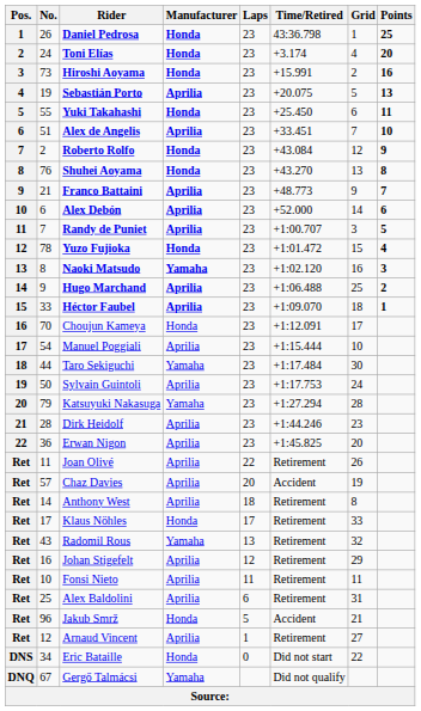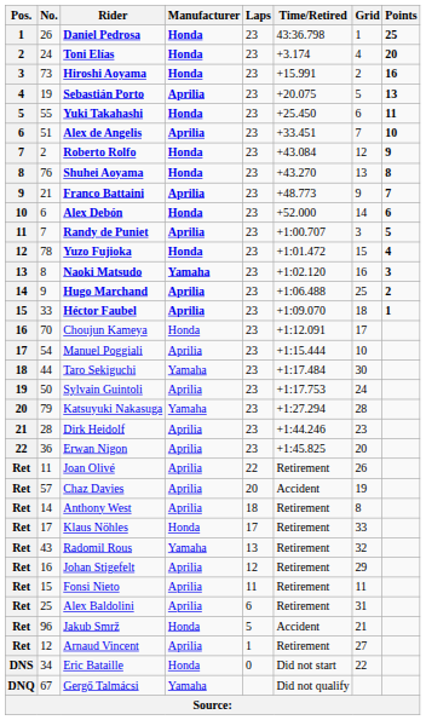 <table class="wikitable" style="font-size: 95%;">
 <tr>
 <th>Pos.</th>
 <th>No.</th>
 <th>Rider</th>
 <th>Manufacturer</th>
 <th>Laps</th>
 <th>Time/Retired</th>
 <th>Grid</th>
 <th>Points</th>
 </tr>
 <tr>
 <th>1</th>
 <td>26</td>
 <td> <strong><a href='#'>Daniel Pedrosa</a></strong></td>
 <td><strong><a href='#'>Honda</a></strong></td>
 <td>23</td>
 <td>43:36.798</td>
 <td>1</td>
 <td><strong>25</strong></td>
 </tr>
 <tr>
 <th>2</th>
 <td>24</td>
 <td> <strong><a href='#'>Toni Elías</a></strong></td>
 <td><strong><a href='#'>Honda</a></strong></td>
 <td>23</td>
 <td>+3.174</td>
 <td>4</td>
 <td><strong>20</strong></td>
 </tr>
 <tr>
 <th>3</th>
 <td>73</td>
 <td> <strong><a href='#'>Hiroshi Aoyama</a></strong></td>
 <td><strong><a href='#'>Honda</a></strong></td>
 <td>23</td>
 <td>+15.991</td>
 <td>2</td>
 <td><strong>16</strong></td>
 </tr>
 <tr>
 <th>4</th>
 <td>19</td>
 <td> <strong><a href='#'>Sebastián Porto</a></strong></td>
 <td><strong><a href='#'>Aprilia</a></strong></td>
 <td>23</td>
 <td>+20.075</td>
 <td>5</td>
 <td><strong>13</strong></td>
 </tr>
 <tr>
 <th>5</th>
 <td>55</td>
 <td> <strong><a href='#'>Yuki Takahashi</a></strong></td>
 <td><strong><a href='#'>Honda</a></strong></td>
 <td>23</td>
 <td>+25.450</td>
 <td>6</td>
 <td><strong>11</strong></td>
 </tr>
 <tr>
 <th>6</th>
 <td>51</td>
 <td> <strong><a href='#'>Alex de Angelis</a></strong></td>
 <td><strong><a href='#'>Aprilia</a></strong></td>
 <td>23</td>
 <td>+33.451</td>
 <td>7</td>
 <td><strong>10</strong></td>
 </tr>
 <tr>
 <th>7</th>
 <td>2</td>
 <td> <strong><a href='#'>Roberto Rolfo</a></strong></td>
 <td><strong><a href='#'>Honda</a></strong></td>
 <td>23</td>
 <td>+43.084</td>
 <td>12</td>
 <td><strong>9</strong></td>
 </tr>
 <tr>
 <th>8</th>
 <td>76</td>
 <td> <strong><a href='#'>Shuhei Aoyama</a></strong></td>
 <td><strong><a href='#'>Honda</a></strong></td>
 <td>23</td>
 <td>+43.270</td>
 <td>13</td>
 <td><strong>8</strong></td>
 </tr>
 <tr>
 <th>9</th>
 <td>21</td>
 <td> <strong><a href='#'>Franco Battaini</a></strong></td>
 <td><strong><a href='#'>Aprilia</a></strong></td>
 <td>23</td>
 <td>+48.773</td>
 <td>9</td>
 <td><strong>7</strong></td>
 </tr>
 <tr>
 <th>10</th>
 <td>6</td>
 <td> <strong><a href='#'>Alex Debón</a></strong></td>
-<td><strong><a href='#'>Aprilia</a></strong></td>
+<td><strong><a href='#'>Honda</a></strong></td>
 <td>23</td>
 <td>+52.000</td>
 <td>14</td>
 <td><strong>6</strong></td>
 </tr>
 <tr>
 <th>11</th>
 <td>7</td>
 <td> <strong><a href='#'>Randy de Puniet</a></strong></td>
 <td><strong><a href='#'>Aprilia</a></strong></td>
 <td>23</td>
 <td>+1:00.707</td>
 <td>3</td>
 <td><strong>5</strong></td>
 </tr>
 <tr>
 <th>12</th>
 <td>78</td>
 <td> <strong><a href='#'>Yuzo Fujioka</a></strong></td>
 <td><strong><a href='#'>Honda</a></strong></td>
 <td>23</td>
 <td>+1:01.472</td>
 <td>15</td>
 <td><strong>4</strong></td>
 </tr>
 <tr>
 <th>13</th>
 <td>8</td>
 <td> <strong><a href='#'>Naoki Matsudo</a></strong></td>
 <td><strong><a href='#'>Yamaha</a></strong></td>
 <td>23</td>
 <td>+1:02.120</td>
 <td>16</td>
 <td><strong>3</strong></td>
 </tr>
 <tr>
 <th>14</th>
 <td>9</td>
 <td> <strong><a href='#'>Hugo Marchand</a></strong></td>
 <td><strong><a href='#'>Aprilia</a></strong></td>
 <td>23</td>
 <td>+1:06.488</td>
 <td>25</td>
 <td><strong>2</strong></td>
 </tr>
 <tr>
 <th>15</th>
 <td>33</td>
 <td> <strong><a href='#'>Héctor Faubel</a></strong></td>
 <td><strong><a href='#'>Aprilia</a></strong></td>
 <td>23</td>
 <td>+1:09.070</td>
 <td>18</td>
 <td><strong>1</strong></td>
 </tr>
 <tr>
 <th>16</th>
 <td>70</td>
 <td> <a href='#'>Choujun Kameya</a></td>
 <td><a href='#'>Honda</a></td>
 <td>23</td>
 <td>+1:12.091</td>
 <td>17</td>
 <td></td>
 </tr>
 <tr>
 <th>17</th>
 <td>54</td>
 <td> <a href='#'>Manuel Poggiali</a></td>
 <td><a href='#'>Aprilia</a></td>
 <td>23</td>
 <td>+1:15.444</td>
 <td>10</td>
 <td></td>
 </tr>
 <tr>
 <th>18</th>
 <td>44</td>
 <td> <a href='#'>Taro Sekiguchi</a></td>
 <td><a href='#'>Yamaha</a></td>
 <td>23</td>
 <td>+1:17.484</td>
 <td>30</td>
 <td></td>
 </tr>
 <tr>
 <th>19</th>
 <td>50</td>
 <td> <a href='#'>Sylvain Guintoli</a></td>
 <td><a href='#'>Aprilia</a></td>
 <td>23</td>
 <td>+1:17.753</td>
 <td>24</td>
 <td></td>
 </tr>
 <tr>
 <th>20</th>
 <td>79</td>
 <td> <a href='#'>Katsuyuki Nakasuga</a></td>
 <td><a href='#'>Yamaha</a></td>
 <td>23</td>
 <td>+1:27.294</td>
 <td>28</td>
 <td></td>
 </tr>
 <tr>
 <th>21</th>
 <td>28</td>
 <td> <a href='#'>Dirk Heidolf</a></td>
 <td><a href='#'>Aprilia</a></td>
 <td>23</td>
 <td>+1:44.246</td>
 <td>23</td>
 <td></td>
 </tr>
 <tr>
 <th>22</th>
 <td>36</td>
 <td> <a href='#'>Erwan Nigon</a></td>
 <td><a href='#'>Aprilia</a></td>
 <td>23</td>
 <td>+1:45.825</td>
 <td>20</td>
 <td></td>
 </tr>
 <tr>
 <th>Ret</th>
 <td>11</td>
 <td> <a href='#'>Joan Olivé</a></td>
 <td><a href='#'>Aprilia</a></td>
 <td>22</td>
 <td>Retirement</td>
 <td>26</td>
 <td></td>
 </tr>
 <tr>
 <th>Ret</th>
 <td>57</td>
 <td> <a href='#'>Chaz Davies</a></td>
 <td><a href='#'>Aprilia</a></td>
 <td>20</td>
 <td>Accident</td>
 <td>19</td>
 <td></td>
 </tr>
 <tr>
 <th>Ret</th>
 <td>14</td>
 <td> <a href='#'>Anthony West</a></td>
 <td><a href='#'>Aprilia</a></td>
 <td>18</td>
 <td>Retirement</td>
 <td>8</td>
 <td></td>
 </tr>
 <tr>
 <th>Ret</th>
 <td>17</td>
 <td> <a href='#'>Klaus Nöhles</a></td>
 <td><a href='#'>Honda</a></td>
 <td>17</td>
 <td>Retirement</td>
 <td>33</td>
 <td></td>
 </tr>
 <tr>
 <th>Ret</th>
 <td>43</td>
 <td> <a href='#'>Radomil Rous</a></td>
 <td><a href='#'>Yamaha</a></td>
 <td>13</td>
 <td>Retirement</td>
 <td>32</td>
 <td></td>
 </tr>
 <tr>
 <th>Ret</th>
 <td>16</td>
 <td> <a href='#'>Johan Stigefelt</a></td>
 <td><a href='#'>Aprilia</a></td>
 <td>12</td>
 <td>Retirement</td>
 <td>29</td>
 <td></td>
 </tr>
 <tr>
 <th>Ret</th>
-<td>10</td>
+<td>15</td>
 <td> <a href='#'>Fonsi Nieto</a></td>
 <td><a href='#'>Aprilia</a></td>
 <td>11</td>
 <td>Retirement</td>
 <td>11</td>
 <td></td>
 </tr>
 <tr>
 <th>Ret</th>
 <td>25</td>
 <td> <a href='#'>Alex Baldolini</a></td>
 <td><a href='#'>Aprilia</a></td>
 <td>6</td>
 <td>Retirement</td>
 <td>31</td>
 <td></td>
 </tr>
 <tr>
 <th>Ret</th>
 <td>96</td>
 <td> <a href='#'>Jakub Smrž</a></td>
 <td><a href='#'>Honda</a></td>
 <td>5</td>
 <td>Accident</td>
 <td>21</td>
 <td></td>
 </tr>
 <tr>
 <th>Ret</th>
 <td>12</td>
 <td> <a href='#'>Arnaud Vincent</a></td>
 <td><a href='#'>Aprilia</a></td>
 <td>1</td>
 <td>Retirement</td>
 <td>27</td>
 <td></td>
 </tr>
 <tr>
 <th>DNS</th>
 <td>34</td>
 <td> <a href='#'>Eric Bataille</a></td>
 <td><a href='#'>Honda</a></td>
 <td>0</td>
 <td>Did not start</td>
 <td>22</td>
 <td></td>
 </tr>
 <tr>
 <th>DNQ</th>
 <td>67</td>
 <td> <a href='#'>Gergő Talmácsi</a></td>
 <td><a href='#'>Yamaha</a></td>
 <td></td>
 <td>Did not qualify</td>
 <td></td>
 <td></td>
 </tr>
 <tr>
 <th colspan=8>Source:</th>
 </tr>
 </table>
